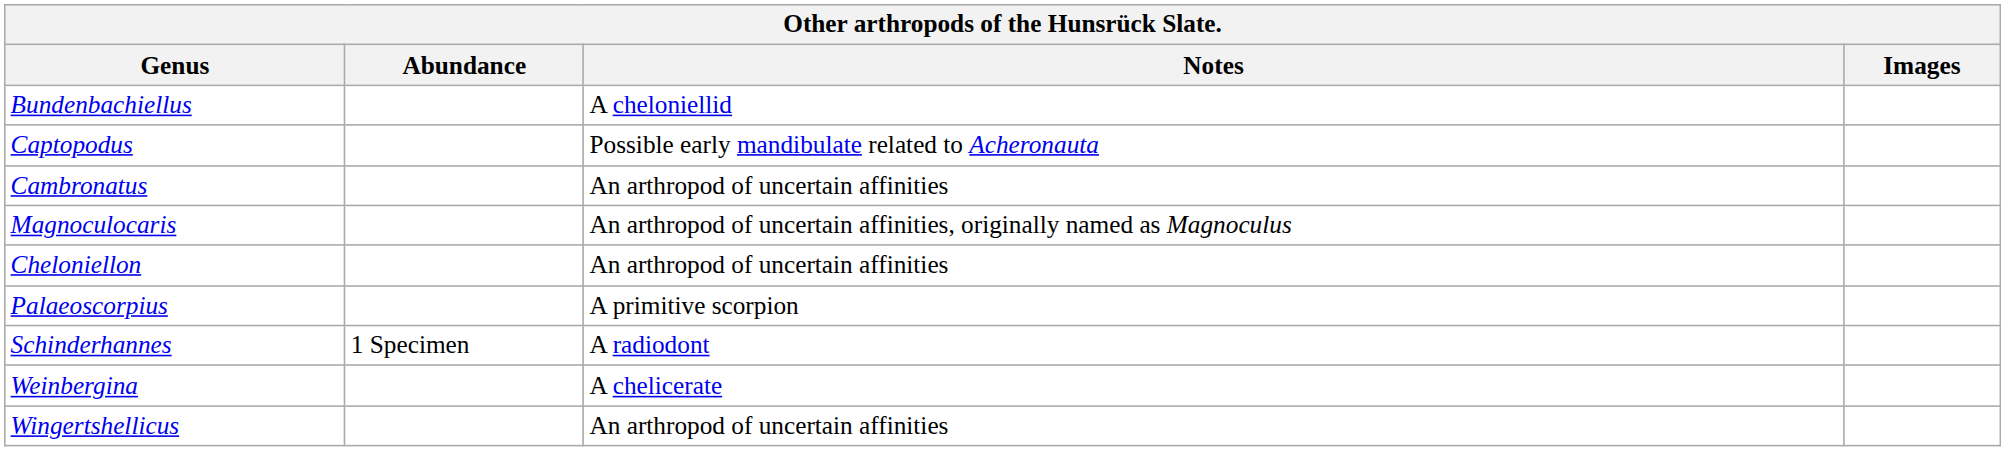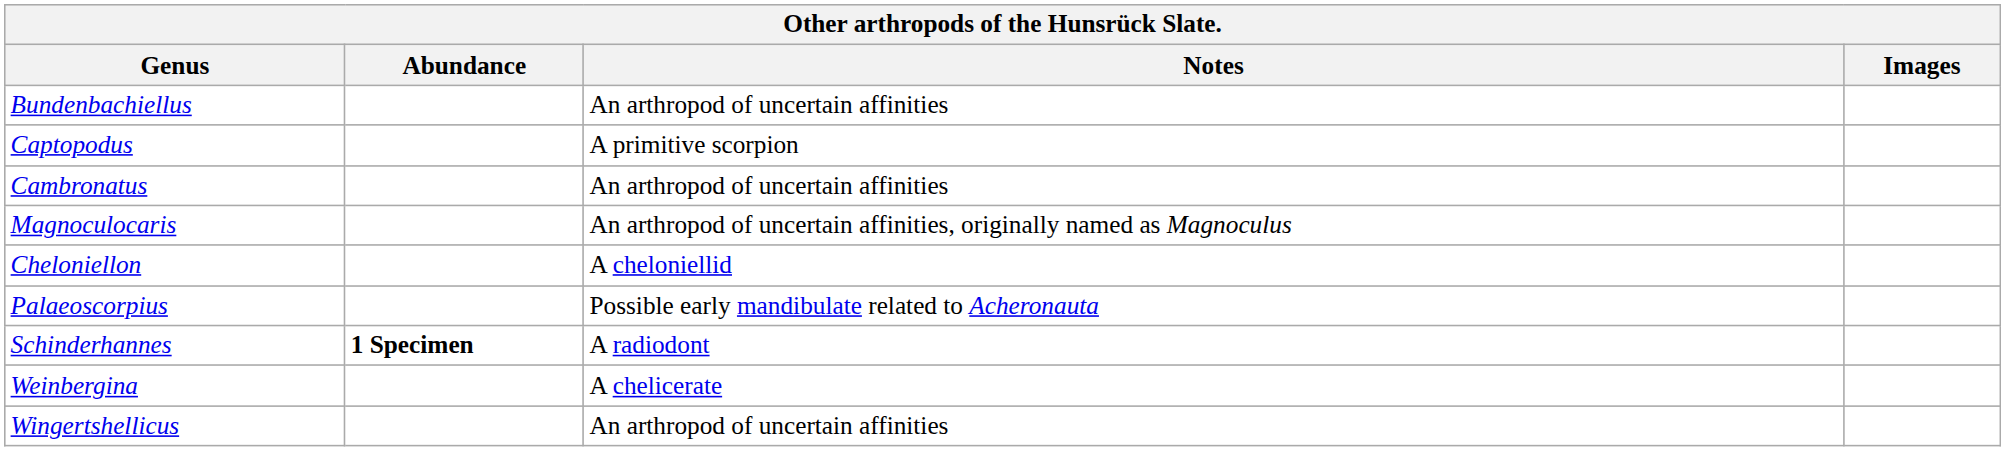 <table class="wikitable sortable" style="background:white; width:100%;">
 <tr>
 <th colspan="5" align="center">Other arthropods of the Hunsrück Slate.</th>
 </tr>
 <tr>
 <th>Genus</th>
 <th>Abundance</th>
 <th>Notes</th>
 <th>Images</th>
 </tr>
 <tr>
 <td><em><a href='#'>Bundenbachiellus</a></em></td>
 <td></td>
-<td>A <a href='#'>cheloniellid</a></td>
+<td>An arthropod of uncertain affinities</td>
 <td></td>
 </tr>
 <tr>
 <td><em><a href='#'>Captopodus</a></em></td>
 <td></td>
-<td>Possible early <a href='#'>mandibulate</a> related to <em><a href='#'>Acheronauta</a></em></td>
+<td>A primitive scorpion</td>
 <td></td>
 </tr>
 <tr>
 <td><em><a href='#'>Cambronatus</a></em></td>
 <td></td>
 <td>An arthropod of uncertain affinities</td>
 <td></td>
 </tr>
 <tr>
 <td><em><a href='#'>Magnoculocaris</a></em></td>
 <td></td>
 <td>An arthropod of uncertain affinities, originally named as <em>Magnoculus</em></td>
 <td></td>
 </tr>
 <tr>
 <td><em><a href='#'>Cheloniellon</a></em></td>
 <td></td>
-<td>An arthropod of uncertain affinities</td>
+<td>A <a href='#'>cheloniellid</a></td>
 <td></td>
 </tr>
 <tr>
 <td><em><a href='#'>Palaeoscorpius</a></em></td>
 <td></td>
-<td>A primitive scorpion</td>
+<td>Possible early <a href='#'>mandibulate</a> related to <em><a href='#'>Acheronauta</a></em></td>
 <td></td>
 </tr>
 <tr>
 <td><em><a href='#'>Schinderhannes</a></em></td>
-<td>1 Specimen</td>
+<td><strong>1 Specimen</strong></td>
 <td>A <a href='#'>radiodont</a></td>
 <td></td>
 </tr>
 <tr>
 <td><em><a href='#'>Weinbergina</a></em></td>
 <td></td>
 <td>A <a href='#'>chelicerate</a></td>
 <td></td>
 </tr>
 <tr>
 <td><em><a href='#'>Wingertshellicus</a></em></td>
 <td></td>
 <td>An arthropod of uncertain affinities</td>
 <td></td>
 </tr>
 </table>
